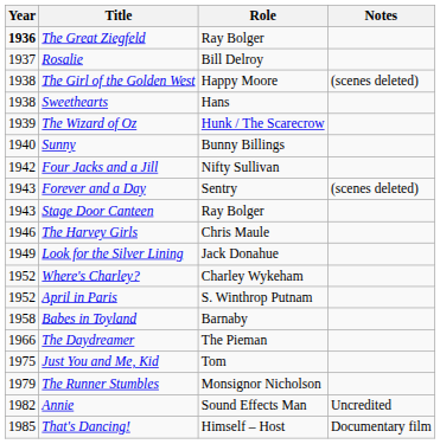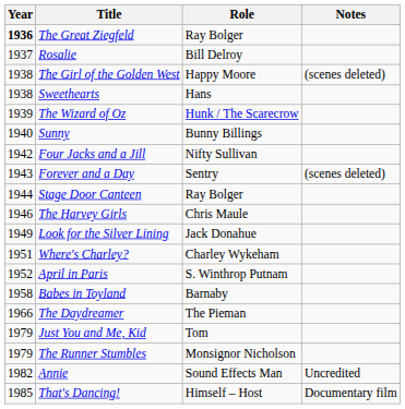 <table class="wikitable">
 <tr>
 <th>Year</th>
 <th>Title</th>
 <th>Role</th>
 <th>Notes</th>
 </tr>
 <tr>
 <td><strong>1936</strong></td>
 <td><em><a href='#'>The Great Ziegfeld</a></em></td>
 <td>Ray Bolger</td>
 <td></td>
 </tr>
 <tr>
 <td>1937</td>
 <td><em><a href='#'>Rosalie</a></em></td>
 <td>Bill Delroy</td>
 <td></td>
 </tr>
 <tr>
 <td>1938</td>
 <td><em><a href='#'>The Girl of the Golden West</a></em></td>
 <td>Happy Moore</td>
 <td>(scenes deleted)</td>
 </tr>
 <tr>
 <td>1938</td>
 <td><em><a href='#'>Sweethearts</a></em></td>
 <td>Hans</td>
 <td></td>
 </tr>
 <tr>
 <td>1939</td>
 <td><em><a href='#'>The Wizard of Oz</a></em></td>
 <td><a href='#'>Hunk / The Scarecrow</a></td>
 <td></td>
 </tr>
 <tr>
 <td>1940</td>
 <td><em><a href='#'>Sunny</a></em></td>
 <td>Bunny Billings</td>
 <td></td>
 </tr>
 <tr>
 <td>1942</td>
 <td><em><a href='#'>Four Jacks and a Jill</a></em></td>
 <td>Nifty Sullivan</td>
 <td></td>
 </tr>
 <tr>
 <td>1943</td>
 <td><em><a href='#'>Forever and a Day</a></em></td>
 <td>Sentry</td>
 <td>(scenes deleted)</td>
 </tr>
 <tr>
-<td>1943</td>
+<td>1944</td>
 <td><em><a href='#'>Stage Door Canteen</a></em></td>
 <td>Ray Bolger</td>
 <td></td>
 </tr>
 <tr>
 <td>1946</td>
 <td><em><a href='#'>The Harvey Girls</a></em></td>
 <td>Chris Maule</td>
 <td></td>
 </tr>
 <tr>
 <td>1949</td>
 <td><em><a href='#'>Look for the Silver Lining</a></em></td>
 <td>Jack Donahue</td>
 <td></td>
 </tr>
 <tr>
-<td>1952</td>
+<td>1951</td>
 <td><em><a href='#'>Where's Charley?</a></em></td>
 <td>Charley Wykeham</td>
 <td></td>
 </tr>
 <tr>
 <td>1952</td>
 <td><em><a href='#'>April in Paris</a></em></td>
 <td>S. Winthrop Putnam</td>
 <td></td>
 </tr>
 <tr>
 <td>1958</td>
 <td><em><a href='#'>Babes in Toyland</a></em></td>
 <td>Barnaby</td>
 <td></td>
 </tr>
 <tr>
 <td>1966</td>
 <td><em><a href='#'>The Daydreamer</a></em></td>
 <td>The Pieman</td>
 <td></td>
 </tr>
 <tr>
-<td>1975</td>
+<td>1979</td>
 <td><em><a href='#'>Just You and Me, Kid</a></em></td>
 <td>Tom</td>
 <td></td>
 </tr>
 <tr>
 <td>1979</td>
 <td><em><a href='#'>The Runner Stumbles</a></em></td>
 <td>Monsignor Nicholson</td>
 <td></td>
 </tr>
 <tr>
 <td>1982</td>
 <td><em><a href='#'>Annie</a></em></td>
 <td>Sound Effects Man</td>
 <td>Uncredited</td>
 </tr>
 <tr>
 <td>1985</td>
 <td><em><a href='#'>That's Dancing!</a></em></td>
 <td>Himself – Host</td>
 <td>Documentary film</td>
 </tr>
 </table>
